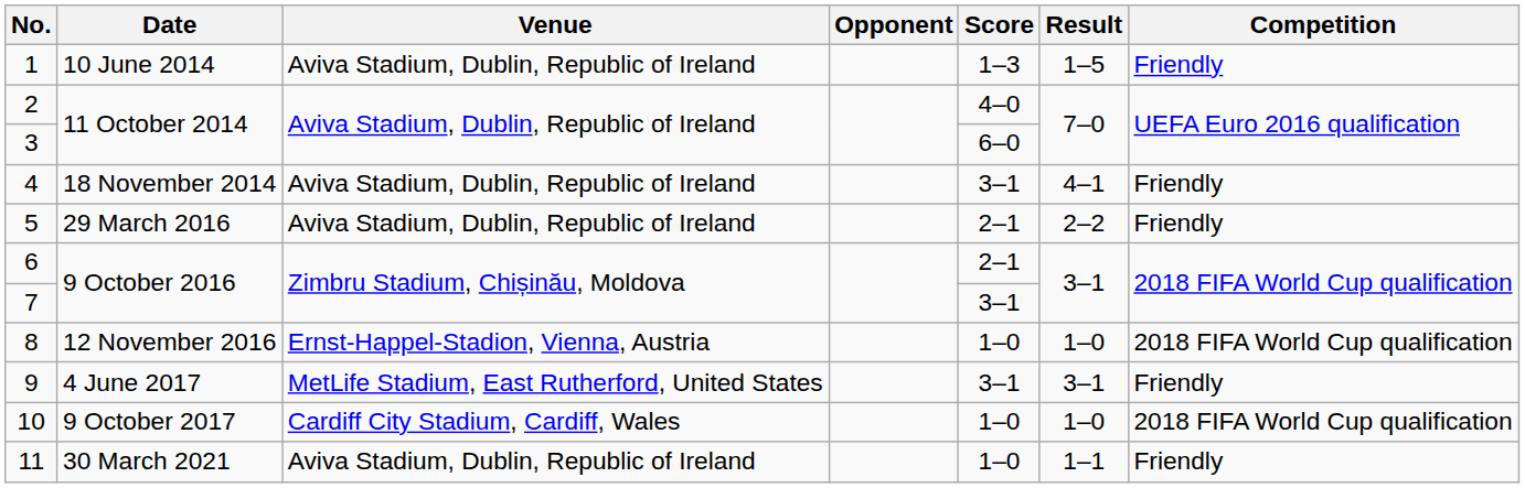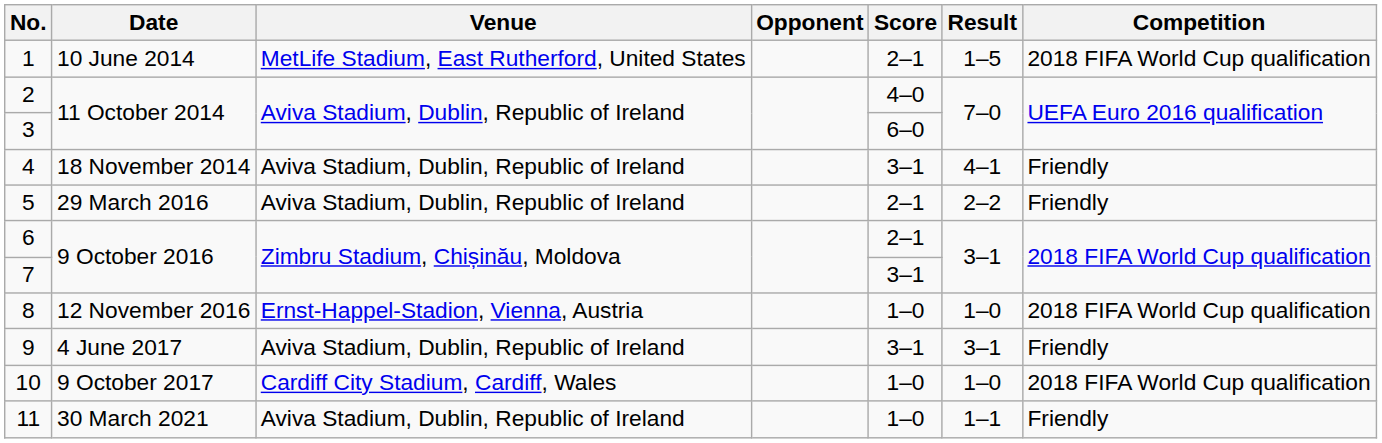 <table class="wikitable sortable">
 <tr>
 <th scope="col">No.</th>
 <th scope="col">Date</th>
 <th scope="col">Venue</th>
 <th scope="col">Opponent</th>
 <th scope="col">Score</th>
 <th scope="col">Result</th>
 <th scope="col">Competition</th>
 </tr>
 <tr>
 <td align="center">1</td>
 <td>10 June 2014</td>
-<td>Aviva Stadium, Dublin, Republic of Ireland</td>
+<td><a href='#'>MetLife Stadium</a>, <a href='#'>East Rutherford</a>, United States</td>
 <td></td>
-<td align="center">1–3</td>
+<td align="center">2–1</td>
 <td align="center">1–5</td>
-<td><a href='#'>Friendly</a></td>
+<td>2018 FIFA World Cup qualification</td>
 </tr>
 <tr>
 <td align="center">2</td>
 <td rowspan="2">11 October 2014</td>
 <td rowspan="2"><a href='#'>Aviva Stadium</a>, <a href='#'>Dublin</a>, Republic of Ireland</td>
 <td rowspan="2"></td>
 <td align="center">4–0</td>
 <td rowspan="2" style="text-align:center">7–0</td>
 <td rowspan="2"><a href='#'>UEFA Euro 2016 qualification</a></td>
 </tr>
 <tr>
 <td align="center">3</td>
 <td align="center">6–0</td>
 </tr>
 <tr>
 <td align="center">4</td>
 <td>18 November 2014</td>
 <td>Aviva Stadium, Dublin, Republic of Ireland</td>
 <td></td>
 <td align="center">3–1</td>
 <td align="center">4–1</td>
 <td>Friendly</td>
 </tr>
 <tr>
 <td align="center">5</td>
 <td>29 March 2016</td>
 <td>Aviva Stadium, Dublin, Republic of Ireland</td>
 <td></td>
 <td align="center">2–1</td>
 <td align="center">2–2</td>
 <td>Friendly</td>
 </tr>
 <tr>
 <td align="center">6</td>
 <td rowspan="2">9 October 2016</td>
 <td rowspan="2"><a href='#'>Zimbru Stadium</a>, <a href='#'>Chișinău</a>, Moldova</td>
 <td rowspan="2"></td>
 <td align="center">2–1</td>
 <td rowspan="2" style="text-align:center">3–1</td>
 <td rowspan="2"><a href='#'>2018 FIFA World Cup qualification</a></td>
 </tr>
 <tr>
 <td align="center">7</td>
 <td align="center">3–1</td>
 </tr>
 <tr>
 <td align="center">8</td>
 <td>12 November 2016</td>
 <td><a href='#'>Ernst-Happel-Stadion</a>, <a href='#'>Vienna</a>, Austria</td>
 <td></td>
 <td align="center">1–0</td>
 <td align="center">1–0</td>
 <td>2018 FIFA World Cup qualification</td>
 </tr>
 <tr>
 <td align="center">9</td>
 <td>4 June 2017</td>
-<td><a href='#'>MetLife Stadium</a>, <a href='#'>East Rutherford</a>, United States</td>
+<td>Aviva Stadium, Dublin, Republic of Ireland</td>
 <td></td>
 <td align="center">3–1</td>
 <td align="center">3–1</td>
 <td>Friendly</td>
 </tr>
 <tr>
 <td align="center">10</td>
 <td>9 October 2017</td>
 <td><a href='#'>Cardiff City Stadium</a>, <a href='#'>Cardiff</a>, Wales</td>
 <td></td>
 <td align="center">1–0</td>
 <td align="center">1–0</td>
 <td>2018 FIFA World Cup qualification</td>
 </tr>
 <tr>
 <td align="center">11</td>
 <td>30 March 2021</td>
 <td>Aviva Stadium, Dublin, Republic of Ireland</td>
 <td></td>
 <td align="center">1–0</td>
 <td align="center">1–1</td>
 <td>Friendly</td>
 </tr>
 </table>
